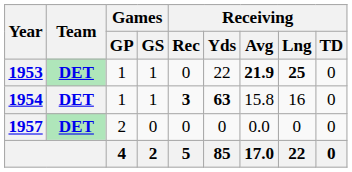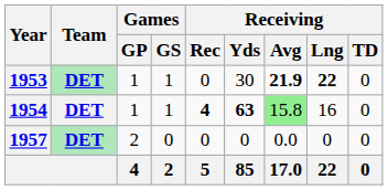 <table class="wikitable" style="text-align:center">
 <tr>
 <th rowspan="2">Year</th>
 <th rowspan="2">Team</th>
 <th colspan="2">Games</th>
 <th colspan="5">Receiving</th>
 </tr>
 <tr>
 <th>GP</th>
 <th>GS</th>
 <th>Rec</th>
 <th>Yds</th>
 <th>Avg</th>
 <th>Lng</th>
 <th>TD</th>
 </tr>
 <tr>
 <th><a href='#'>1953</a></th>
 <th style="background:#afe6ba; width:3em;"><a href='#'>DET</a></th>
 <td>1</td>
 <td>1</td>
 <td>0</td>
-<td>22</td>
+<td>30</td>
 <td><strong>21.9</strong></td>
-<td><strong>25</strong></td>
+<td><strong>22</strong></td>
 <td>0</td>
 </tr>
 <tr>
 <th><a href='#'>1954</a></th>
 <th><a href='#'>DET</a></th>
 <td>1</td>
 <td>1</td>
-<td><strong>3</strong></td>
+<td><strong>4</strong></td>
 <td><strong>63</strong></td>
-<td>15.8</td>
+<td style="background: lightgreen;">15.8</td>
 <td>16</td>
 <td>0</td>
 </tr>
 <tr>
 <th><a href='#'>1957</a></th>
 <th style="background:#afe6ba; width:3em;"><a href='#'>DET</a></th>
 <td>2</td>
 <td>0</td>
 <td>0</td>
 <td>0</td>
 <td>0.0</td>
 <td>0</td>
 <td>0</td>
 </tr>
 <tr>
 <th colspan="2"></th>
 <th>4</th>
 <th>2</th>
 <th>5</th>
 <th>85</th>
 <th>17.0</th>
 <th>22</th>
 <th>0</th>
 </tr>
 </table>
